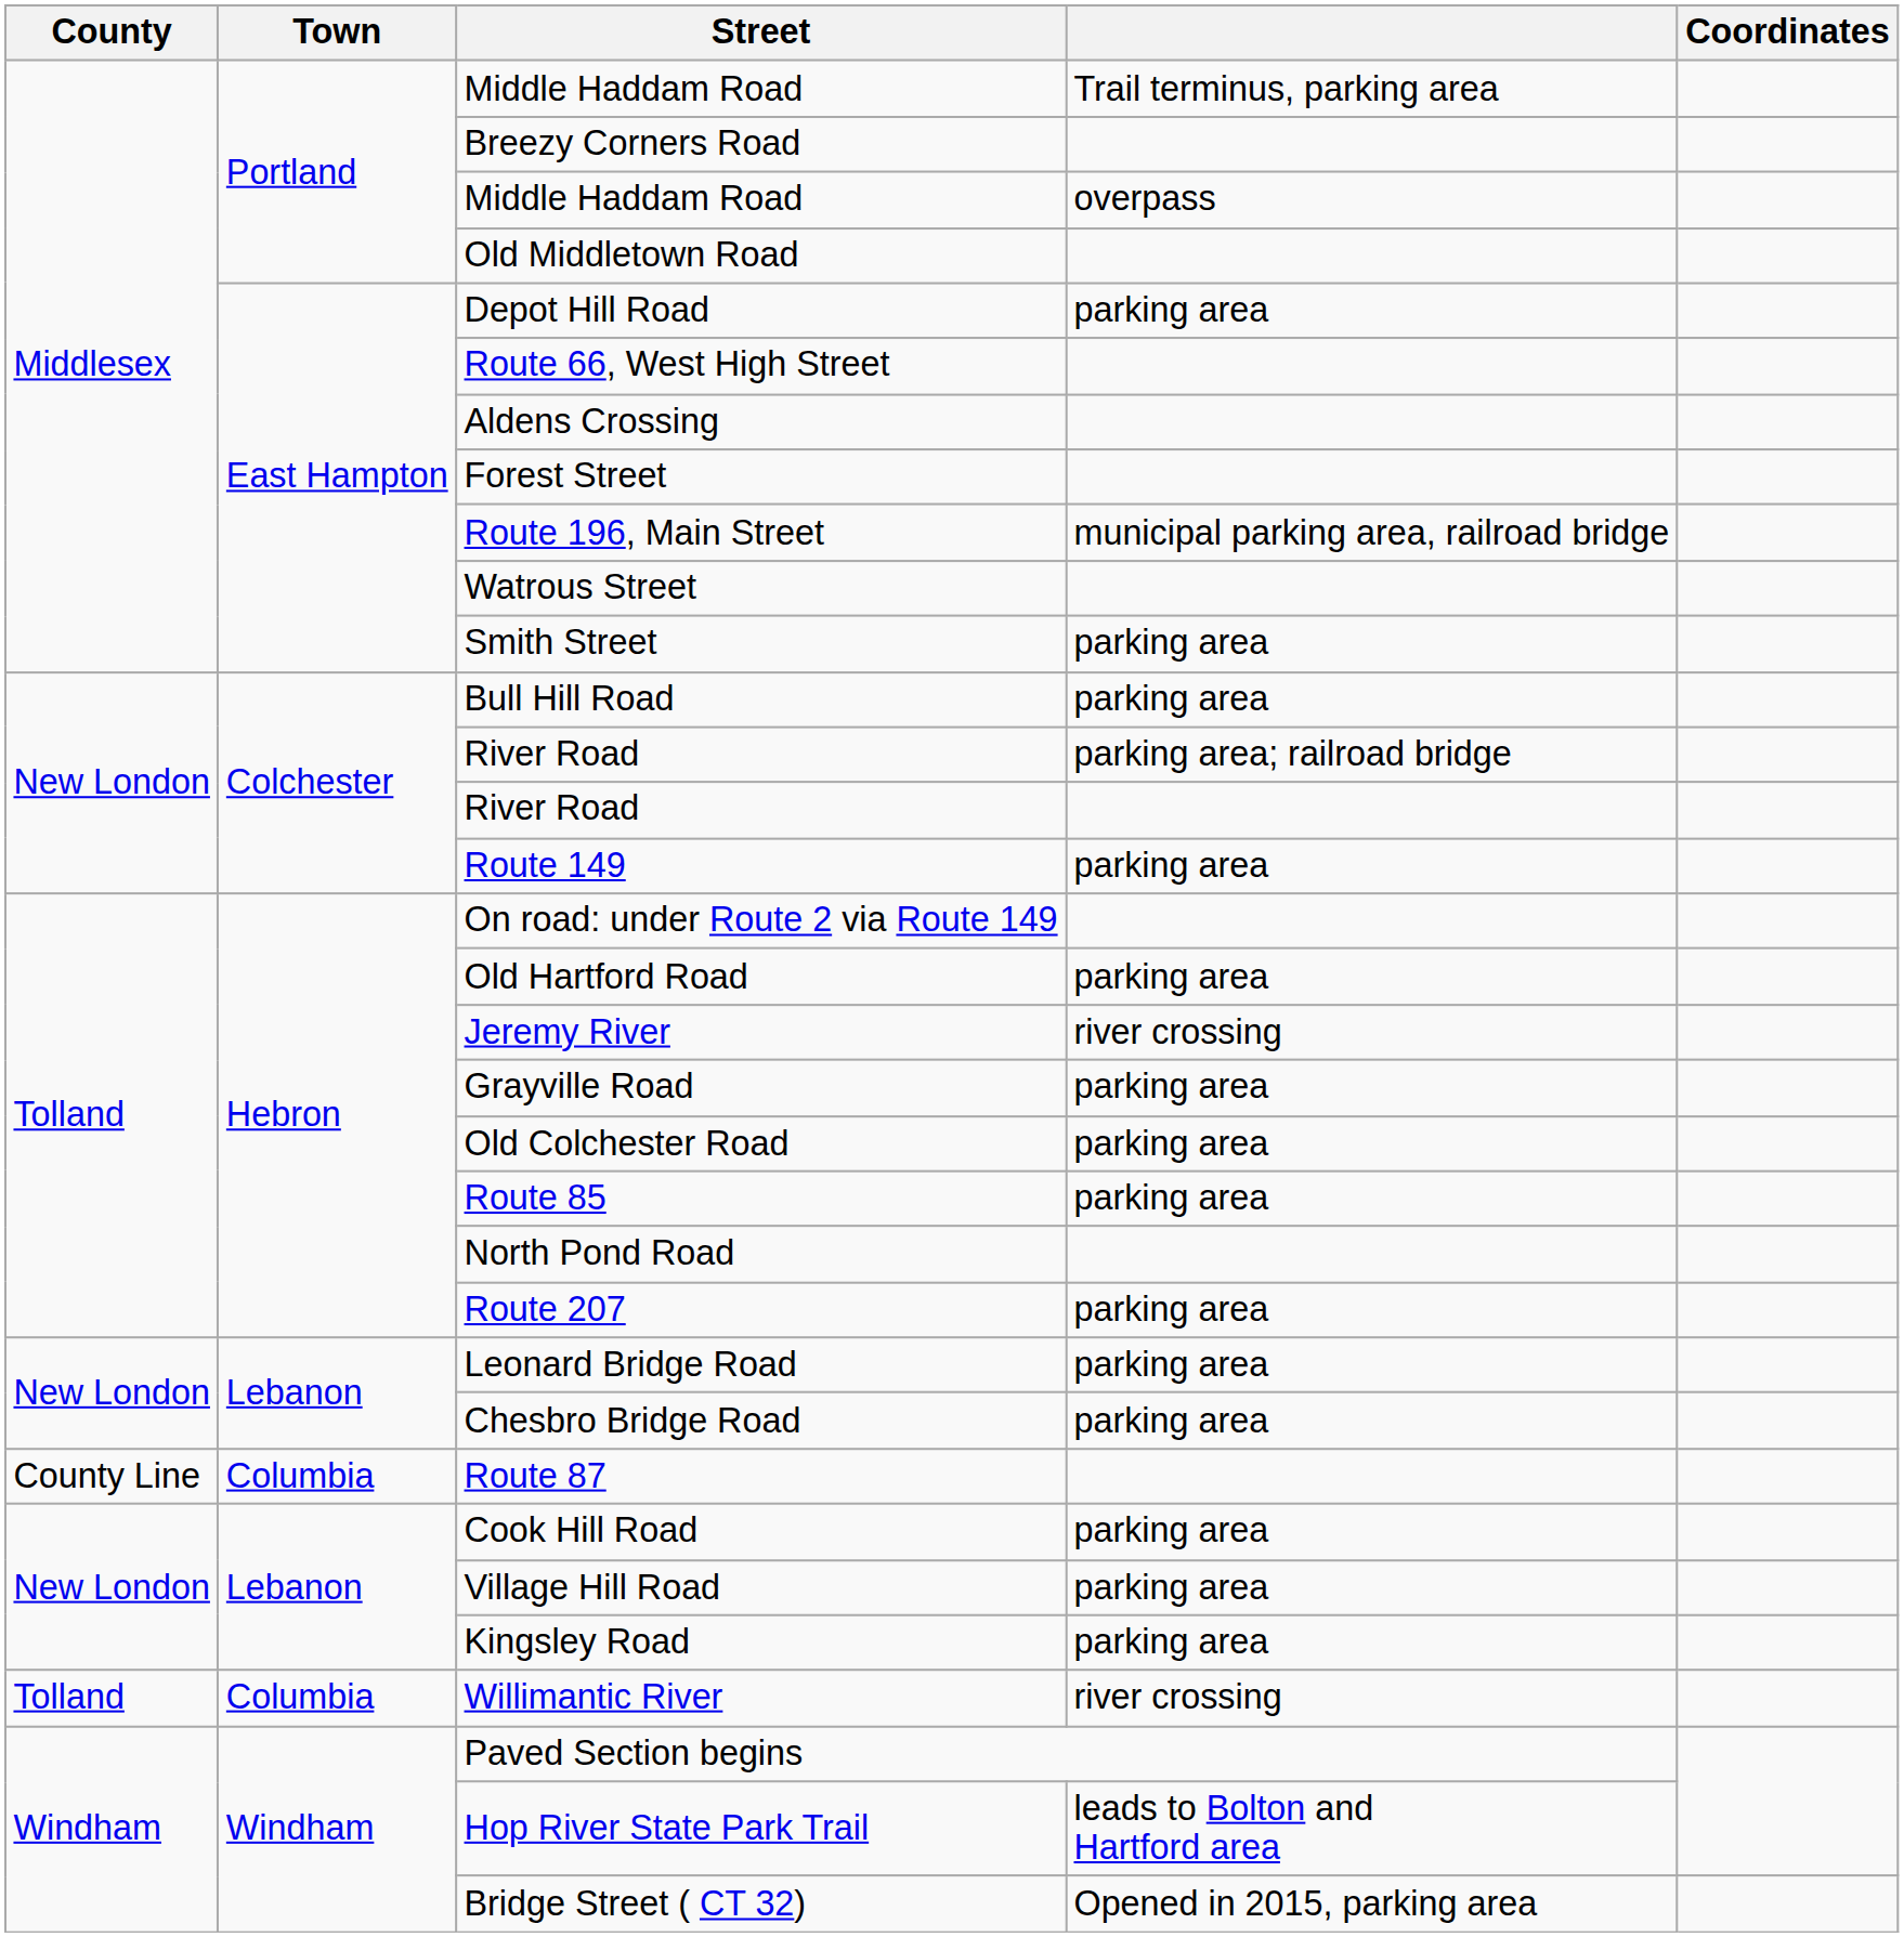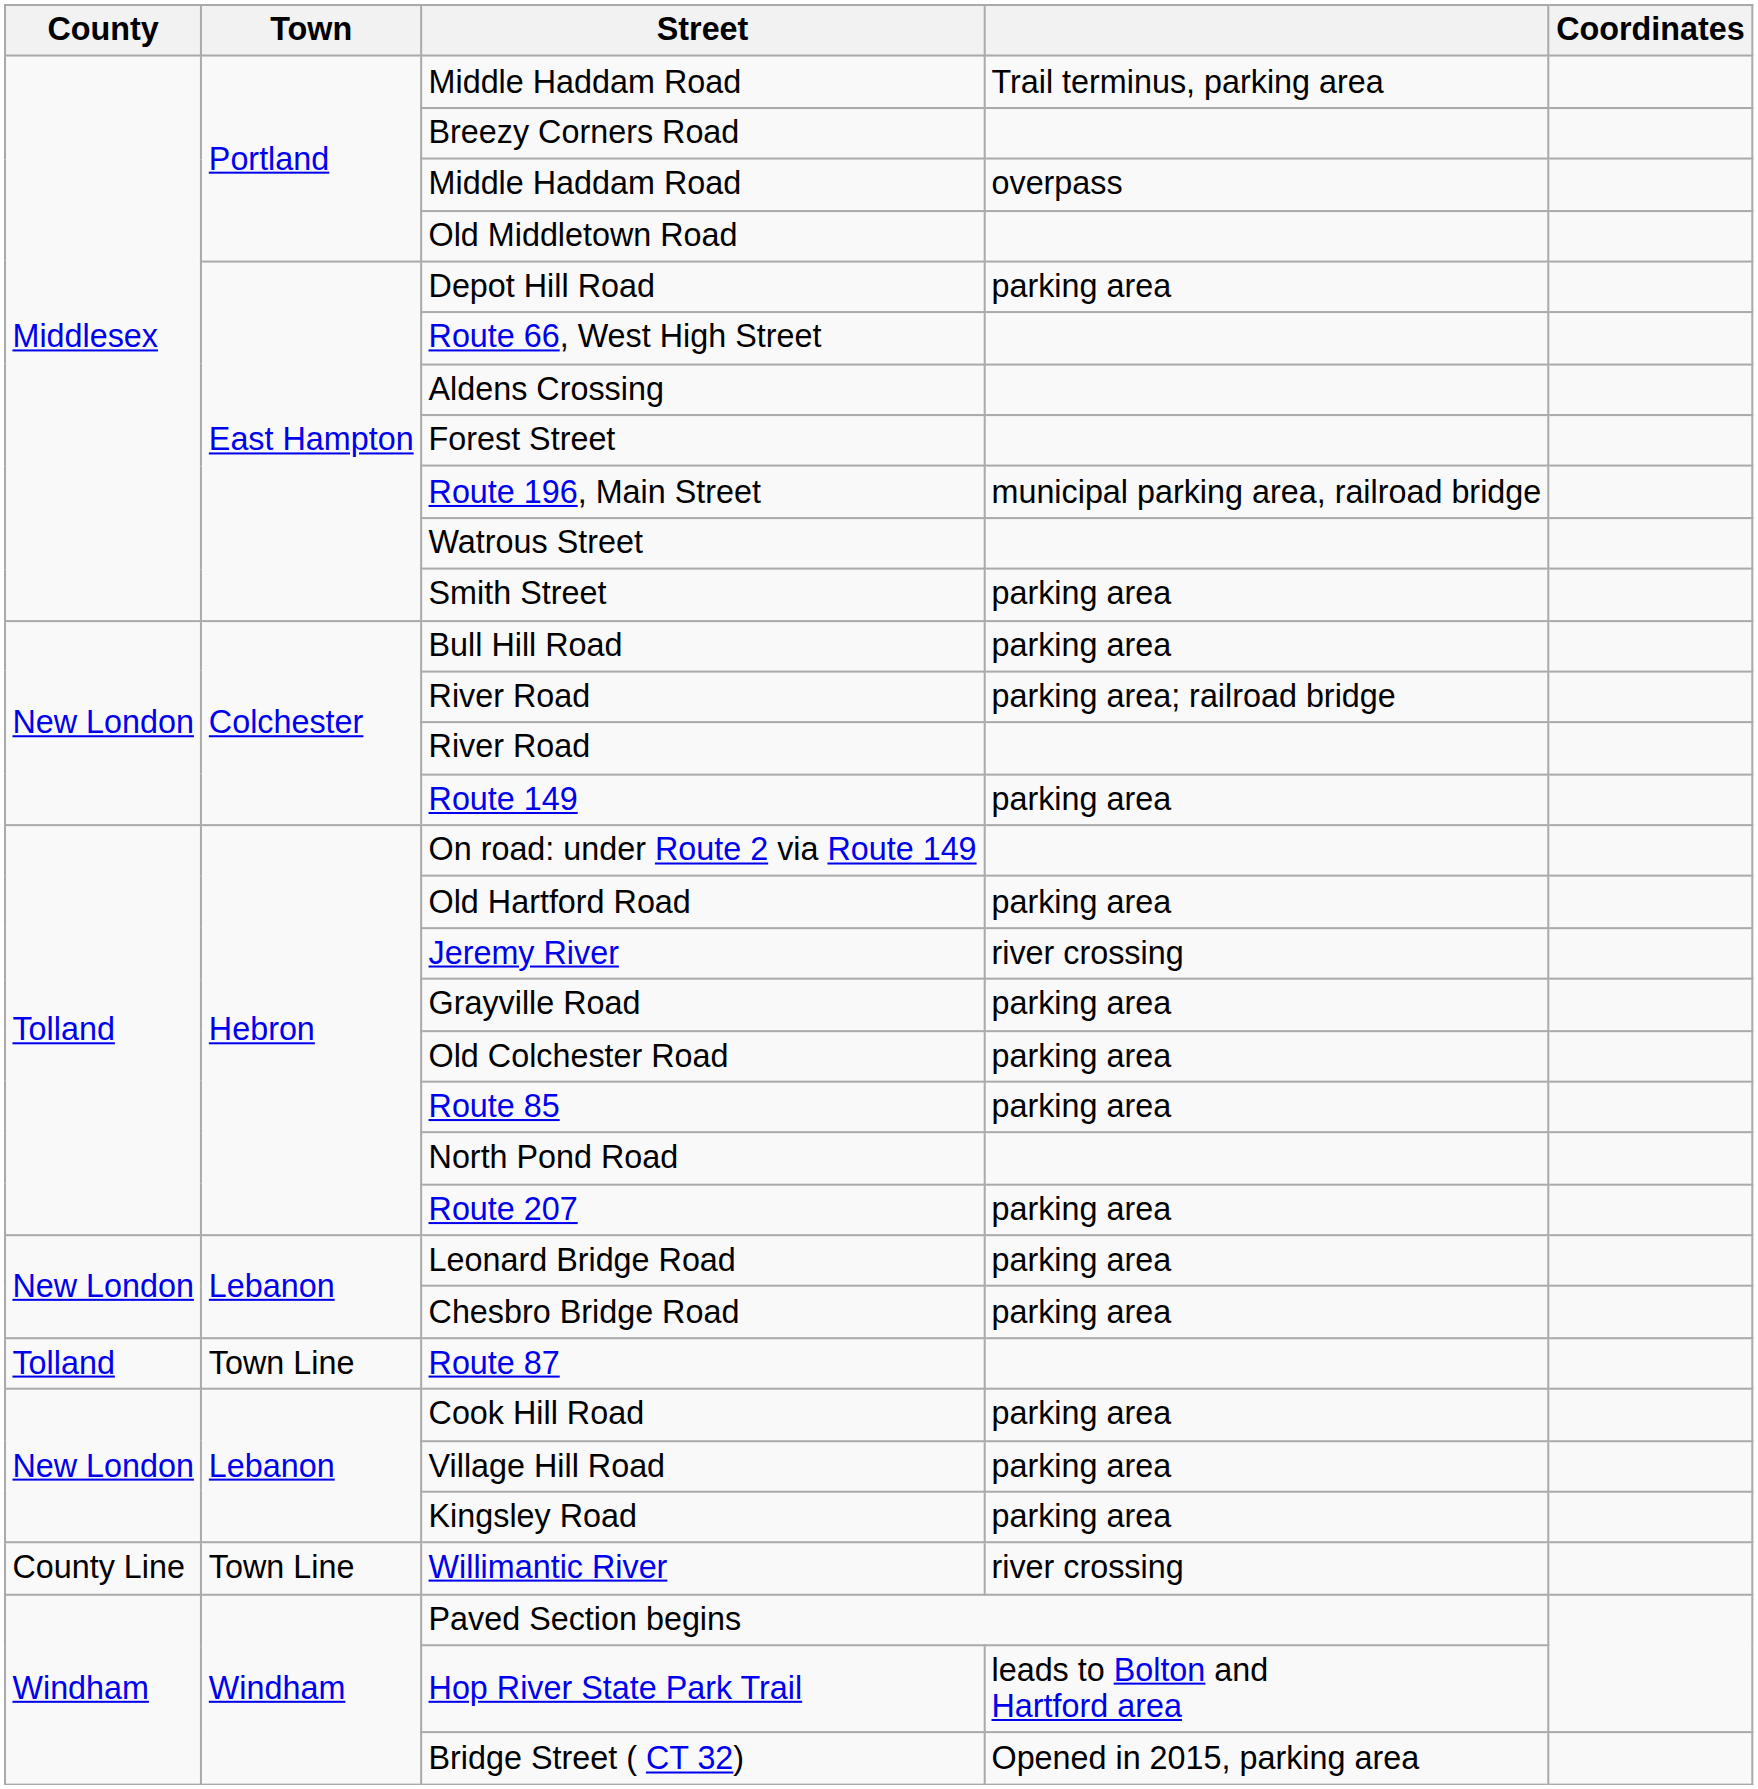 <table class="wikitable">
 <tr>
 <th>County</th>
 <th>Town</th>
 <th>Street</th>
 <th></th>
 <th>Coordinates</th>
 </tr>
 <tr>
 <td rowspan="11"><a href='#'>Middlesex</a></td>
 <td rowspan="4"><a href='#'>Portland</a></td>
 <td>Middle Haddam Road</td>
 <td>Trail terminus, parking area</td>
 <td></td>
 </tr>
 <tr>
 <td>Breezy Corners Road</td>
 <td></td>
 <td></td>
 </tr>
 <tr>
 <td>Middle Haddam Road</td>
 <td>overpass</td>
 <td></td>
 </tr>
 <tr>
 <td>Old Middletown Road</td>
 <td></td>
 <td></td>
 </tr>
 <tr>
 <td rowspan="7"><a href='#'>East Hampton</a></td>
 <td>Depot Hill Road</td>
 <td>parking area</td>
 <td></td>
 </tr>
 <tr>
 <td> <a href='#'>Route 66</a>, West High Street</td>
 <td></td>
 <td></td>
 </tr>
 <tr>
 <td>Aldens Crossing</td>
 <td></td>
 <td></td>
 </tr>
 <tr>
 <td>Forest Street</td>
 <td></td>
 <td></td>
 </tr>
 <tr>
 <td> <a href='#'>Route 196</a>, Main Street</td>
 <td>municipal parking area, railroad bridge</td>
 <td></td>
 </tr>
 <tr>
 <td>Watrous Street</td>
 <td></td>
 <td></td>
 </tr>
 <tr>
 <td>Smith Street</td>
 <td>parking area</td>
 <td></td>
 </tr>
 <tr>
 <td rowspan="4"><a href='#'>New London</a></td>
 <td rowspan="4"><a href='#'>Colchester</a></td>
 <td>Bull Hill Road</td>
 <td>parking area</td>
 <td></td>
 </tr>
 <tr>
 <td>River Road</td>
 <td>parking area; railroad bridge</td>
 <td></td>
 </tr>
 <tr>
 <td>River Road</td>
 <td></td>
 <td></td>
 </tr>
 <tr>
 <td> <a href='#'>Route 149</a></td>
 <td>parking area</td>
 <td></td>
 </tr>
 <tr>
 <td rowspan="8"><a href='#'>Tolland</a></td>
 <td rowspan="8"><a href='#'>Hebron</a></td>
 <td>On road: under  <a href='#'>Route 2</a> via  <a href='#'>Route 149</a></td>
 <td></td>
 <td></td>
 </tr>
 <tr>
 <td>Old Hartford Road</td>
 <td>parking area</td>
 <td></td>
 </tr>
 <tr>
 <td><a href='#'>Jeremy River</a></td>
 <td>river crossing</td>
 <td></td>
 </tr>
 <tr>
 <td>Grayville Road</td>
 <td>parking area</td>
 <td></td>
 </tr>
 <tr>
 <td>Old Colchester Road</td>
 <td>parking area</td>
 <td></td>
 </tr>
 <tr>
 <td> <a href='#'>Route 85</a></td>
 <td>parking area</td>
 <td></td>
 </tr>
 <tr>
 <td>North Pond Road</td>
 <td></td>
 <td></td>
 </tr>
 <tr>
 <td> <a href='#'>Route 207</a></td>
 <td>parking area</td>
 <td></td>
 </tr>
 <tr>
 <td rowspan="2"><a href='#'>New London</a></td>
 <td rowspan="2"><a href='#'>Lebanon</a></td>
 <td>Leonard Bridge Road</td>
 <td>parking area</td>
 <td></td>
 </tr>
 <tr>
 <td>Chesbro Bridge Road</td>
 <td>parking area</td>
 <td></td>
 </tr>
 <tr>
-<td>County Line</td>
-<td><a href='#'>Columbia</a></td>
+<td><a href='#'>Tolland</a></td>
+<td>Town Line</td>
 <td> <a href='#'>Route 87</a></td>
 <td></td>
 <td></td>
 </tr>
 <tr>
 <td rowspan="3"><a href='#'>New London</a></td>
 <td rowspan="3"><a href='#'>Lebanon</a></td>
 <td>Cook Hill Road</td>
 <td>parking area</td>
 <td></td>
 </tr>
 <tr>
 <td>Village Hill Road</td>
 <td>parking area</td>
 <td></td>
 </tr>
 <tr>
 <td>Kingsley Road</td>
 <td>parking area</td>
 <td></td>
 </tr>
 <tr>
-<td><a href='#'>Tolland</a></td>
-<td><a href='#'>Columbia</a></td>
+<td>County Line</td>
+<td>Town Line</td>
 <td><a href='#'>Willimantic River</a></td>
 <td>river crossing</td>
 <td></td>
 </tr>
 <tr>
 <td rowspan="3"><a href='#'>Windham</a></td>
 <td rowspan="3"><a href='#'>Windham</a></td>
 <td colspan="2">Paved Section begins</td>
 <td rowspan="2"></td>
 </tr>
 <tr>
 <td><a href='#'>Hop River State Park Trail</a></td>
 <td>leads to <a href='#'>Bolton</a> and<br><a href='#'>Hartford area</a></td>
 </tr>
 <tr>
 <td>Bridge Street ( <a href='#'>CT 32</a>)</td>
 <td>Opened in 2015, parking area</td>
 <td></td>
 </tr>
 </table>
